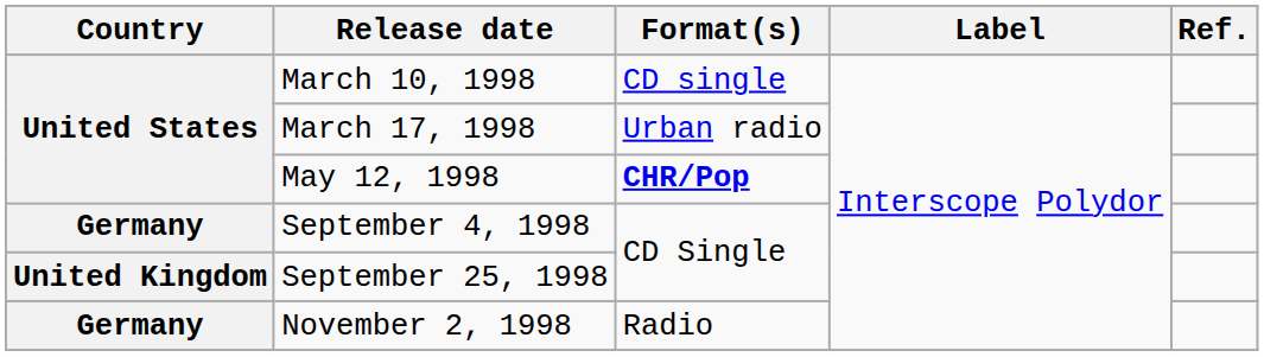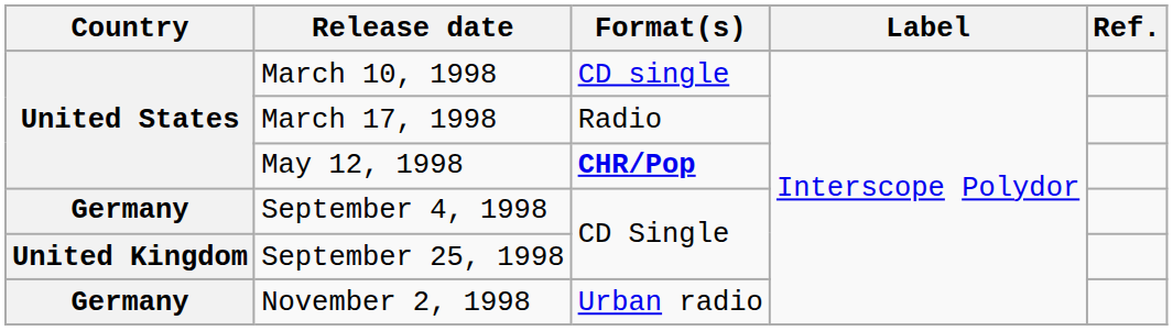 <table class="wikitable plainrowheaders">
 <tr>
 <th scope="col">Country</th>
 <th scope="col">Release date</th>
 <th scope="col">Format(s)</th>
 <th scope="col">Label</th>
 <th scope="col">Ref.</th>
 </tr>
 <tr>
 <th scope="row" rowspan="3">United States</th>
 <td>March 10, 1998</td>
 <td><a href='#'>CD single</a></td>
 <td rowspan=6><a href='#'>Interscope</a>  <a href='#'>Polydor</a></td>
 <td></td>
 </tr>
 <tr>
 <td>March 17, 1998</td>
-<td><a href='#'>Urban</a> radio</td>
+<td>Radio</td>
 <td></td>
 </tr>
 <tr>
 <td>May 12, 1998</td>
 <td><strong><a href='#'>CHR/Pop</a></strong></td>
 <td></td>
 </tr>
 <tr>
 <th scope="row">Germany</th>
 <td>September 4, 1998</td>
 <td rowspan=2>CD Single</td>
 <td></td>
 </tr>
 <tr>
 <th scope="row">United Kingdom</th>
 <td>September 25, 1998</td>
 <td></td>
 </tr>
 <tr>
 <th scope="row">Germany</th>
 <td>November 2, 1998</td>
-<td>Radio</td>
+<td><a href='#'>Urban</a> radio</td>
 <td></td>
 </tr>
 </table>
